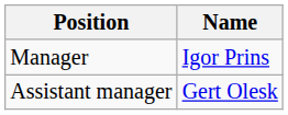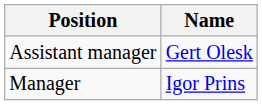 <table class="wikitable" style="text-align:left;">
 <tr>
 <th>Position</th>
 <th>Name</th>
 </tr>
 <tr>
+<td>Assistant manager</td>
+<td> <a href='#'>Gert Olesk</a></td>
+</tr>
+<tr>
 <td>Manager</td>
 <td> <a href='#'>Igor Prins</a></td>
 </tr>
-<tr>
-<td>Assistant manager</td>
-<td> <a href='#'>Gert Olesk</a></td>
-</tr>
 </table>
